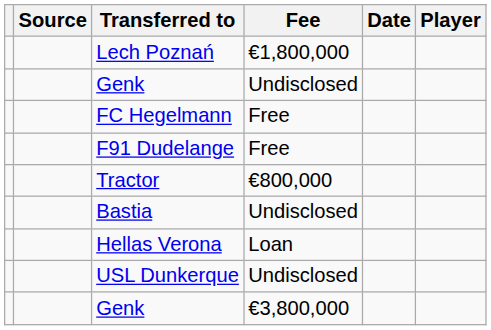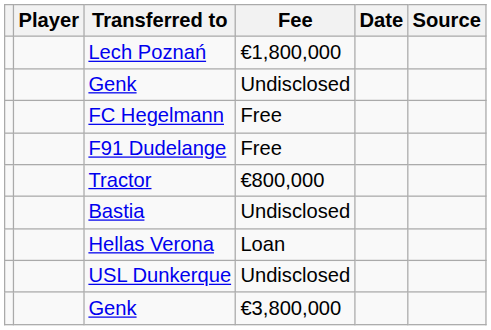 <table class="wikitable plainrowheaders sortable">
 <tr>
 <th></th>
-<th scope="col">Source</th>
+<th scope="col">Player</th>
 <th>Transferred to</th>
 <th style="width: 65px;">Fee</th>
 <th scope="col">Date</th>
-<th scope="col">Player</th>
+<th scope="col">Source</th>
 </tr>
 <tr>
 <td align="center"></td>
 <td></td>
 <td> <a href='#'>Lech Poznań</a></td>
 <td>€1,800,000</td>
 <td></td>
 <td></td>
 </tr>
 <tr>
 <td align="center"></td>
 <td></td>
 <td> <a href='#'>Genk</a></td>
 <td>Undisclosed</td>
 <td></td>
 <td></td>
 </tr>
 <tr>
 <td align="center"></td>
 <td></td>
 <td> <a href='#'>FC Hegelmann</a></td>
 <td>Free</td>
 <td></td>
 <td></td>
 </tr>
 <tr>
 <td align="center"></td>
 <td></td>
 <td> <a href='#'>F91 Dudelange</a></td>
 <td>Free</td>
 <td></td>
 <td></td>
 </tr>
 <tr>
 <td align="center"></td>
 <td></td>
 <td> <a href='#'>Tractor</a></td>
 <td>€800,000</td>
 <td></td>
 <td></td>
 </tr>
 <tr>
 <td align="center"></td>
 <td></td>
 <td> <a href='#'>Bastia</a></td>
 <td>Undisclosed</td>
 <td></td>
 <td></td>
 </tr>
 <tr>
 <td align="center"></td>
 <td></td>
 <td> <a href='#'>Hellas Verona</a></td>
 <td>Loan</td>
 <td></td>
 <td></td>
 </tr>
 <tr>
 <td align="center"></td>
 <td></td>
 <td> <a href='#'>USL Dunkerque</a></td>
 <td>Undisclosed</td>
 <td></td>
 <td></td>
 </tr>
 <tr>
 <td align="center"></td>
 <td></td>
 <td> <a href='#'>Genk</a></td>
 <td>€3,800,000</td>
 <td></td>
 <td></td>
 </tr>
 </table>
